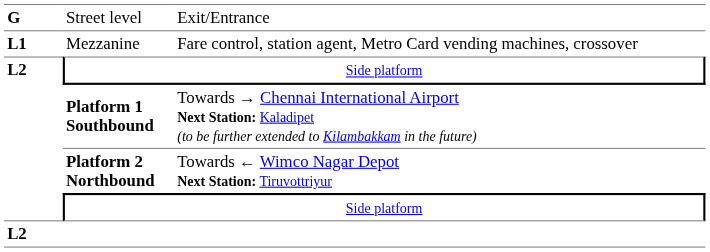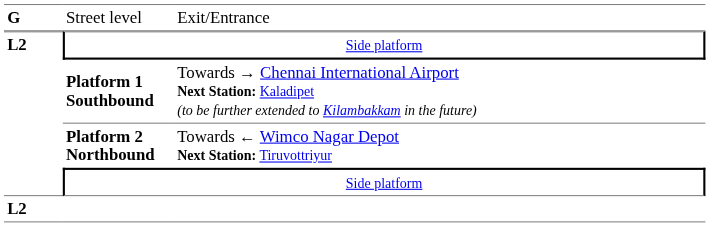 <table border="0" cellspacing="0" cellpadding="3" table>
 <tr>
 <td style="border-bottom:solid 1px gray;border-top:solid 1px gray;" width="50" valign="top"><strong>G</strong></td>
 <td style="border-top:solid 1px gray;border-bottom:solid 1px gray;" width="100" valign="top">Street level</td>
 <td style="border-top:solid 1px gray;border-bottom:solid 1px gray;" width="500" valign="top">Exit/Entrance</td>
-</tr>
-<tr>
-<td valign="top"><strong>L1</strong></td>
-<td valign="top">Mezzanine</td>
-<td valign="top">Fare control, station agent, Metro Card vending machines, crossover<br></td>
 </tr>
 <tr>
 <td rowspan="4" style="border-top:solid 1px gray;border-bottom:solid 1px gray;" width="50" valign="top"><strong>L2</strong></td>
 <td colspan="2" style="border-top:solid 1px gray;border-right:solid 2px black;border-left:solid 2px black;border-bottom:solid 2px black;text-align:center;"><small><a href='#'>Side platform</a></small></td>
 </tr>
 <tr>
 <td style="border-bottom:solid 1px gray;" width="100"><span><strong>Platform 1</strong><br><strong>Southbound</strong></span></td>
 <td style="border-bottom:solid 1px gray;" width="500">Towards → <a href='#'>Chennai International Airport</a><br><small><strong>Next Station:</strong> <a href='#'>Kaladipet</a><br><em>(to be further extended to <a href='#'>Kilambakkam</a> in the future)</em></small></td>
 </tr>
 <tr>
 <td><span><strong>Platform 2</strong><br><strong>Northbound</strong></span></td>
 <td><span></span>Towards ← <a href='#'>Wimco Nagar Depot</a><br><small><strong>Next Station:</strong> <a href='#'>Tiruvottriyur</a></small></td>
 </tr>
 <tr>
 <td colspan="2" style="border-top:solid 2px black;border-right:solid 2px black;border-left:solid 2px black;border-bottom:solid 1px gray;text-align:center;"><small><a href='#'>Side platform</a></small></td>
 </tr>
 <tr>
 <td rowspan="2" style="border-bottom:solid 1px gray;" width="50" valign="top"><strong>L2</strong></td>
 <td style="border-bottom:solid 1px gray;" width="100"></td>
 <td style="border-bottom:solid 1px gray;" width="500"></td>
 </tr>
 <tr>
 </tr>
 </table>
